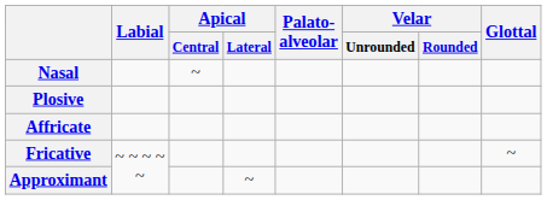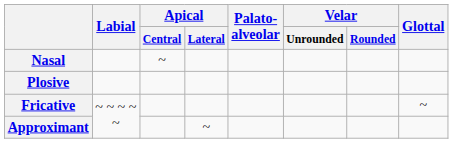 <table class="wikitable" style="text-align:center;">
 <tr>
 <th rowspan="2"></th>
 <th rowspan="2"><a href='#'>Labial</a></th>
 <th colspan="2"><a href='#'>Apical</a></th>
 <th rowspan="2"><a href='#'>Palato-<br>alveolar</a></th>
 <th colspan="2"><a href='#'>Velar</a></th>
 <th rowspan="2"><a href='#'>Glottal</a></th>
 </tr>
 <tr>
 <th><small><a href='#'>Central</a></small></th>
 <th><small><a href='#'>Lateral</a></small></th>
 <th><small>Unrounded</small></th>
 <th><small><a href='#'>Rounded</a></small></th>
 </tr>
 <tr>
 <th><a href='#'>Nasal</a></th>
 <td> </td>
 <td> ~  </td>
 <td></td>
 <td></td>
 <td></td>
 <td></td>
 <td></td>
 </tr>
 <tr>
 <th><a href='#'>Plosive</a></th>
 <td> </td>
 <td> </td>
 <td></td>
 <td></td>
 <td> </td>
 <td> </td>
 <td></td>
 </tr>
 <tr>
-<th><a href='#'>Affricate</a></th>
-<td></td>
-<td> </td>
-<td> </td>
-<td> </td>
-<td></td>
-<td></td>
-<td></td>
-</tr>
-<tr>
 <th><a href='#'>Fricative</a></th>
 <td rowspan="2"> ~  ~  ~  ~ <br>  ~  </td>
 <td> </td>
 <td></td>
 <td> </td>
 <td></td>
 <td></td>
 <td> ~  </td>
 </tr>
 <tr>
 <th><a href='#'>Approximant</a></th>
 <td> </td>
 <td> ~  </td>
 <td> </td>
 <td></td>
 <td></td>
 <td></td>
 </tr>
 </table>
